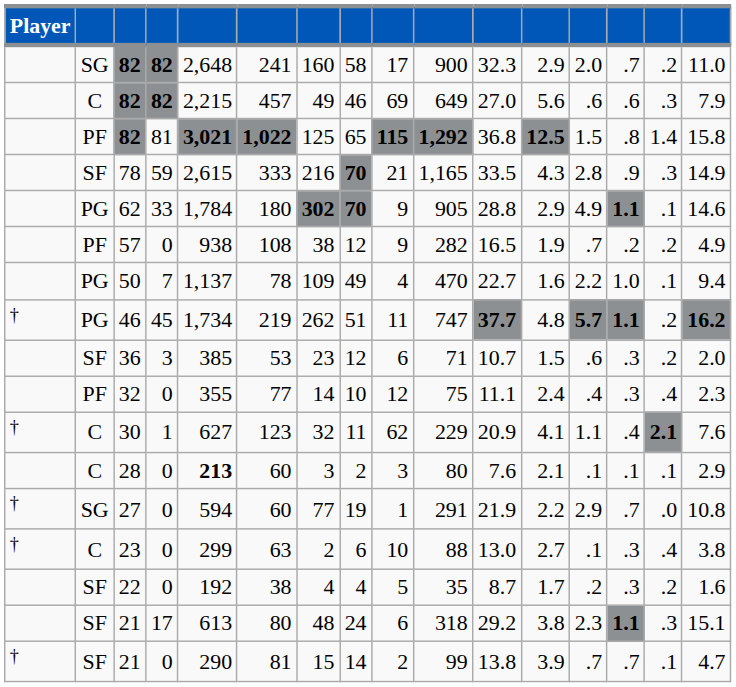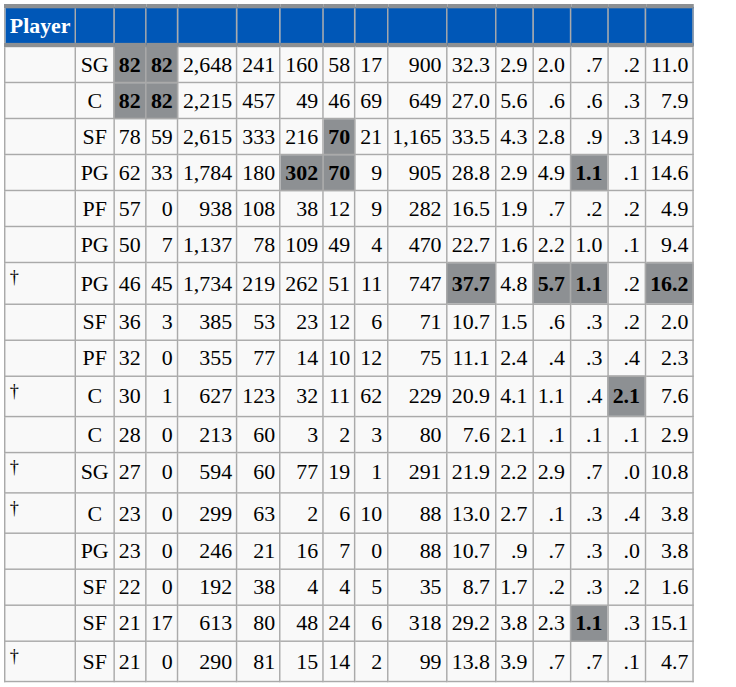 <table class="wikitable sortable" style="font-size: 95%; text-align:right;">
 <tr>
 <th style="background:#0057B7; color:#FFFFFF; border-top:#8D9093 3px solid; border-bottom:#8D9093 3px solid;">Player</th>
 <th style="background:#0057B7; color:#FFFFFF; border-top:#8D9093 3px solid; border-bottom:#8D9093 3px solid;"></th>
 <th style="background:#0057B7; color:#FFFFFF; border-top:#8D9093 3px solid; border-bottom:#8D9093 3px solid;"></th>
 <th style="background:#0057B7; color:#FFFFFF; border-top:#8D9093 3px solid; border-bottom:#8D9093 3px solid;"></th>
 <th style="background:#0057B7; color:#FFFFFF; border-top:#8D9093 3px solid; border-bottom:#8D9093 3px solid;"></th>
 <th style="background:#0057B7; color:#FFFFFF; border-top:#8D9093 3px solid; border-bottom:#8D9093 3px solid;"></th>
 <th style="background:#0057B7; color:#FFFFFF; border-top:#8D9093 3px solid; border-bottom:#8D9093 3px solid;"></th>
 <th style="background:#0057B7; color:#FFFFFF; border-top:#8D9093 3px solid; border-bottom:#8D9093 3px solid;"></th>
 <th style="background:#0057B7; color:#FFFFFF; border-top:#8D9093 3px solid; border-bottom:#8D9093 3px solid;"></th>
 <th style="background:#0057B7; color:#FFFFFF; border-top:#8D9093 3px solid; border-bottom:#8D9093 3px solid;"></th>
 <th style="background:#0057B7; color:#FFFFFF; border-top:#8D9093 3px solid; border-bottom:#8D9093 3px solid;"></th>
 <th style="background:#0057B7; color:#FFFFFF; border-top:#8D9093 3px solid; border-bottom:#8D9093 3px solid;"></th>
 <th style="background:#0057B7; color:#FFFFFF; border-top:#8D9093 3px solid; border-bottom:#8D9093 3px solid;"></th>
 <th style="background:#0057B7; color:#FFFFFF; border-top:#8D9093 3px solid; border-bottom:#8D9093 3px solid;"></th>
 <th style="background:#0057B7; color:#FFFFFF; border-top:#8D9093 3px solid; border-bottom:#8D9093 3px solid;"></th>
 <th style="background:#0057B7; color:#FFFFFF; border-top:#8D9093 3px solid; border-bottom:#8D9093 3px solid;"></th>
 </tr>
 <tr>
 <td style="text-align:left;"></td>
 <td style="text-align:center;">SG</td>
 <td style="background:#8D9093; color:#010101;"><strong>82</strong></td>
 <td style="background:#8D9093; color:#010101;"><strong>82</strong></td>
 <td>2,648</td>
 <td>241</td>
 <td>160</td>
 <td>58</td>
 <td>17</td>
 <td>900</td>
 <td>32.3</td>
 <td>2.9</td>
 <td>2.0</td>
 <td>.7</td>
 <td>.2</td>
 <td>11.0</td>
 </tr>
 <tr>
 <td style="text-align:left;"></td>
 <td style="text-align:center;">C</td>
 <td style="background:#8D9093; color:#010101;"><strong>82</strong></td>
 <td style="background:#8D9093; color:#010101;"><strong>82</strong></td>
 <td>2,215</td>
 <td>457</td>
 <td>49</td>
 <td>46</td>
 <td>69</td>
 <td>649</td>
 <td>27.0</td>
 <td>5.6</td>
 <td>.6</td>
 <td>.6</td>
 <td>.3</td>
 <td>7.9</td>
-</tr>
-<tr>
-<td style="text-align:left;"></td>
-<td style="text-align:center;">PF</td>
-<td style="background:#8D9093; color:#010101;"><strong>82</strong></td>
-<td>81</td>
-<td style="background:#8D9093; color:#010101;"><strong>3,021</strong></td>
-<td style="background:#8D9093; color:#010101;"><strong>1,022</strong></td>
-<td>125</td>
-<td>65</td>
-<td style="background:#8D9093; color:#010101;"><strong>115</strong></td>
-<td style="background:#8D9093; color:#010101;"><strong>1,292</strong></td>
-<td>36.8</td>
-<td style="background:#8D9093; color:#010101;"><strong>12.5</strong></td>
-<td>1.5</td>
-<td>.8</td>
-<td>1.4</td>
-<td>15.8</td>
 </tr>
 <tr>
 <td style="text-align:left;"></td>
 <td style="text-align:center;">SF</td>
 <td>78</td>
 <td>59</td>
 <td>2,615</td>
 <td>333</td>
 <td>216</td>
 <td style="background:#8D9093; color:#010101;"><strong>70</strong></td>
 <td>21</td>
 <td>1,165</td>
 <td>33.5</td>
 <td>4.3</td>
 <td>2.8</td>
 <td>.9</td>
 <td>.3</td>
 <td>14.9</td>
 </tr>
 <tr>
 <td style="text-align:left;"></td>
 <td style="text-align:center;">PG</td>
 <td>62</td>
 <td>33</td>
 <td>1,784</td>
 <td>180</td>
 <td style="background:#8D9093; color:#010101;"><strong>302</strong></td>
 <td style="background:#8D9093; color:#010101;"><strong>70</strong></td>
 <td>9</td>
 <td>905</td>
 <td>28.8</td>
 <td>2.9</td>
 <td>4.9</td>
 <td style="background:#8D9093; color:#010101;"><strong>1.1</strong></td>
 <td>.1</td>
 <td>14.6</td>
 </tr>
 <tr>
 <td style="text-align:left;"></td>
 <td style="text-align:center;">PF</td>
 <td>57</td>
 <td>0</td>
 <td>938</td>
 <td>108</td>
 <td>38</td>
 <td>12</td>
 <td>9</td>
 <td>282</td>
 <td>16.5</td>
 <td>1.9</td>
 <td>.7</td>
 <td>.2</td>
 <td>.2</td>
 <td>4.9</td>
 </tr>
 <tr>
 <td style="text-align:left;"></td>
 <td style="text-align:center;">PG</td>
 <td>50</td>
 <td>7</td>
 <td>1,137</td>
 <td>78</td>
 <td>109</td>
 <td>49</td>
 <td>4</td>
 <td>470</td>
 <td>22.7</td>
 <td>1.6</td>
 <td>2.2</td>
 <td>1.0</td>
 <td>.1</td>
 <td>9.4</td>
 </tr>
 <tr>
 <td style="text-align:left;"><sup>†</sup></td>
 <td style="text-align:center;">PG</td>
 <td>46</td>
 <td>45</td>
 <td>1,734</td>
 <td>219</td>
 <td>262</td>
 <td>51</td>
 <td>11</td>
 <td>747</td>
 <td style="background:#8D9093; color:#010101;"><strong>37.7</strong></td>
 <td>4.8</td>
 <td style="background:#8D9093; color:#010101;"><strong>5.7</strong></td>
 <td style="background:#8D9093; color:#010101;"><strong>1.1</strong></td>
 <td>.2</td>
 <td style="background:#8D9093; color:#010101;"><strong>16.2</strong></td>
 </tr>
 <tr>
 <td style="text-align:left;"></td>
 <td style="text-align:center;">SF</td>
 <td>36</td>
 <td>3</td>
 <td>385</td>
 <td>53</td>
 <td>23</td>
 <td>12</td>
 <td>6</td>
 <td>71</td>
 <td>10.7</td>
 <td>1.5</td>
 <td>.6</td>
 <td>.3</td>
 <td>.2</td>
 <td>2.0</td>
 </tr>
 <tr>
 <td style="text-align:left;"></td>
 <td style="text-align:center;">PF</td>
 <td>32</td>
 <td>0</td>
 <td>355</td>
 <td>77</td>
 <td>14</td>
 <td>10</td>
 <td>12</td>
 <td>75</td>
 <td>11.1</td>
 <td>2.4</td>
 <td>.4</td>
 <td>.3</td>
 <td>.4</td>
 <td>2.3</td>
 </tr>
 <tr>
 <td style="text-align:left;"><sup>†</sup></td>
 <td style="text-align:center;">C</td>
 <td>30</td>
 <td>1</td>
 <td>627</td>
 <td>123</td>
 <td>32</td>
 <td>11</td>
 <td>62</td>
 <td>229</td>
 <td>20.9</td>
 <td>4.1</td>
 <td>1.1</td>
 <td>.4</td>
 <td style="background:#8D9093; color:#010101;"><strong>2.1</strong></td>
 <td>7.6</td>
 </tr>
 <tr>
 <td style="text-align:left;"></td>
 <td style="text-align:center;">C</td>
 <td>28</td>
 <td>0</td>
-<td><strong>213</strong></td>
+<td>213</td>
 <td>60</td>
 <td>3</td>
 <td>2</td>
 <td>3</td>
 <td>80</td>
 <td>7.6</td>
 <td>2.1</td>
 <td>.1</td>
 <td>.1</td>
 <td>.1</td>
 <td>2.9</td>
 </tr>
 <tr>
 <td style="text-align:left;"><sup>†</sup></td>
 <td style="text-align:center;">SG</td>
 <td>27</td>
 <td>0</td>
 <td>594</td>
 <td>60</td>
 <td>77</td>
 <td>19</td>
 <td>1</td>
 <td>291</td>
 <td>21.9</td>
 <td>2.2</td>
 <td>2.9</td>
 <td>.7</td>
 <td>.0</td>
 <td>10.8</td>
 </tr>
 <tr>
 <td style="text-align:left;"><sup>†</sup></td>
 <td style="text-align:center;">C</td>
 <td>23</td>
 <td>0</td>
 <td>299</td>
 <td>63</td>
 <td>2</td>
 <td>6</td>
 <td>10</td>
 <td>88</td>
 <td>13.0</td>
 <td>2.7</td>
 <td>.1</td>
 <td>.3</td>
 <td>.4</td>
+<td>3.8</td>
+</tr>
+<tr>
+<td style="text-align:left;"></td>
+<td style="text-align:center;">PG</td>
+<td>23</td>
+<td>0</td>
+<td>246</td>
+<td>21</td>
+<td>16</td>
+<td>7</td>
+<td>0</td>
+<td>88</td>
+<td>10.7</td>
+<td>.9</td>
+<td>.7</td>
+<td>.3</td>
+<td>.0</td>
 <td>3.8</td>
 </tr>
 <tr>
 <td style="text-align:left;"></td>
 <td style="text-align:center;">SF</td>
 <td>22</td>
 <td>0</td>
 <td>192</td>
 <td>38</td>
 <td>4</td>
 <td>4</td>
 <td>5</td>
 <td>35</td>
 <td>8.7</td>
 <td>1.7</td>
 <td>.2</td>
 <td>.3</td>
 <td>.2</td>
 <td>1.6</td>
 </tr>
 <tr>
 <td style="text-align:left;"></td>
 <td style="text-align:center;">SF</td>
 <td>21</td>
 <td>17</td>
 <td>613</td>
 <td>80</td>
 <td>48</td>
 <td>24</td>
 <td>6</td>
 <td>318</td>
 <td>29.2</td>
 <td>3.8</td>
 <td>2.3</td>
 <td style="background:#8D9093; color:#010101;"><strong>1.1</strong></td>
 <td>.3</td>
 <td>15.1</td>
 </tr>
 <tr>
 <td style="text-align:left;"><sup>†</sup></td>
 <td style="text-align:center;">SF</td>
 <td>21</td>
 <td>0</td>
 <td>290</td>
 <td>81</td>
 <td>15</td>
 <td>14</td>
 <td>2</td>
 <td>99</td>
 <td>13.8</td>
 <td>3.9</td>
 <td>.7</td>
 <td>.7</td>
 <td>.1</td>
 <td>4.7</td>
 </tr>
 </table>
